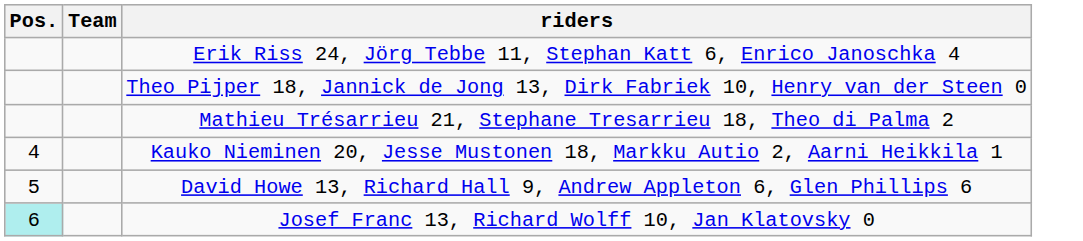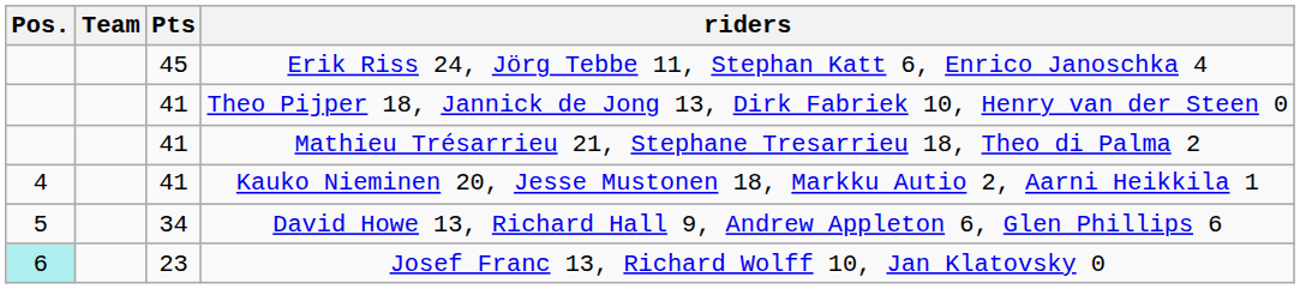 <table class=wikitable>
 <tr>
 <th>Pos.</th>
 <th>Team</th>
+<th>Pts</th>
 <th>riders</th>
 </tr>
 <tr align=center>
 <td></td>
 <td align=left></td>
+<td>45</td>
 <td><a href='#'>Erik Riss</a> 24, <a href='#'>Jörg Tebbe</a> 11, <a href='#'>Stephan Katt</a> 6, <a href='#'>Enrico Janoschka</a> 4</td>
 </tr>
 <tr align=center>
 <td></td>
 <td align=left></td>
+<td>41</td>
 <td><a href='#'>Theo Pijper</a> 18, <a href='#'>Jannick de Jong</a> 13, <a href='#'>Dirk Fabriek</a> 10, <a href='#'>Henry van der Steen</a> 0</td>
 </tr>
 <tr align=center>
 <td></td>
 <td align=left></td>
+<td>41</td>
 <td><a href='#'>Mathieu Trésarrieu</a>  21, <a href='#'>Stephane Tresarrieu</a>  18, <a href='#'>Theo di Palma</a> 2</td>
 </tr>
 <tr align=center>
 <td>4</td>
 <td align=left></td>
+<td>41</td>
 <td><a href='#'>Kauko Nieminen</a> 20, <a href='#'>Jesse Mustonen</a> 18, <a href='#'>Markku Autio</a> 2, <a href='#'>Aarni Heikkila</a> 1</td>
 </tr>
 <tr align=center>
 <td>5</td>
 <td align=left></td>
+<td>34</td>
 <td><a href='#'>David Howe</a> 13, <a href='#'>Richard Hall</a>  9, <a href='#'>Andrew Appleton</a> 6, <a href='#'>Glen Phillips</a>  6</td>
 </tr>
 <tr align=center>
 <td style="background: paleturquoise;">6</td>
 <td align=left></td>
+<td>23</td>
 <td><a href='#'>Josef Franc</a> 13, <a href='#'>Richard Wolff</a> 10, <a href='#'>Jan Klatovsky</a> 0</td>
 </tr>
 </table>
